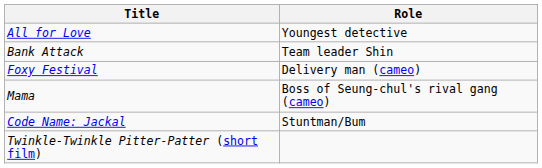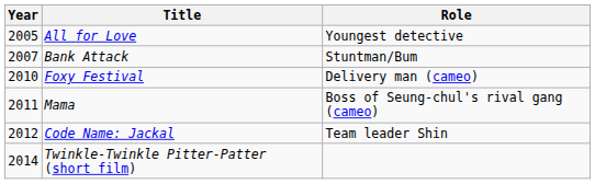 <table class="wikitable" style="width:600px">
 <tr>
+<th width=10>Year</th>
 <th>Title</th>
 <th>Role</th>
 </tr>
 <tr>
+<td>2005</td>
 <td><em><a href='#'>All for Love</a></em></td>
 <td>Youngest detective</td>
 </tr>
 <tr>
+<td>2007</td>
 <td><em>Bank Attack</em></td>
-<td>Team leader Shin</td>
+<td>Stuntman/Bum</td>
 </tr>
 <tr>
+<td>2010</td>
 <td><em><a href='#'>Foxy Festival</a></em></td>
 <td>Delivery man (<a href='#'>cameo</a>)</td>
 </tr>
 <tr>
+<td>2011</td>
 <td><em>Mama</em></td>
 <td>Boss of Seung-chul's rival gang (<a href='#'>cameo</a>)</td>
 </tr>
 <tr>
+<td>2012</td>
 <td><em><a href='#'>Code Name: Jackal</a></em></td>
-<td>Stuntman/Bum</td>
+<td>Team leader Shin</td>
 </tr>
 <tr>
+<td>2014</td>
 <td><em>Twinkle-Twinkle Pitter-Patter</em> (<a href='#'>short film</a>)</td>
 <td></td>
 </tr>
 </table>
